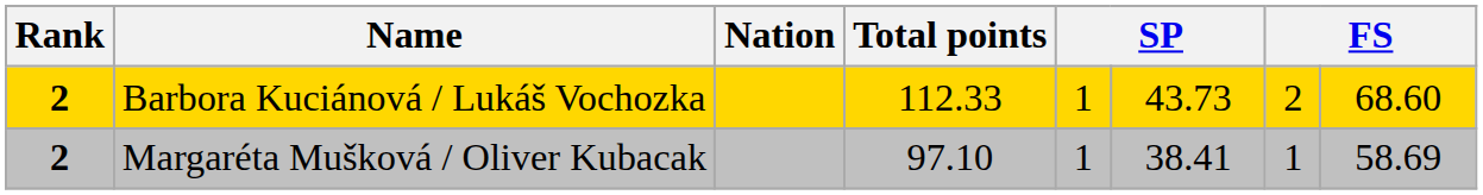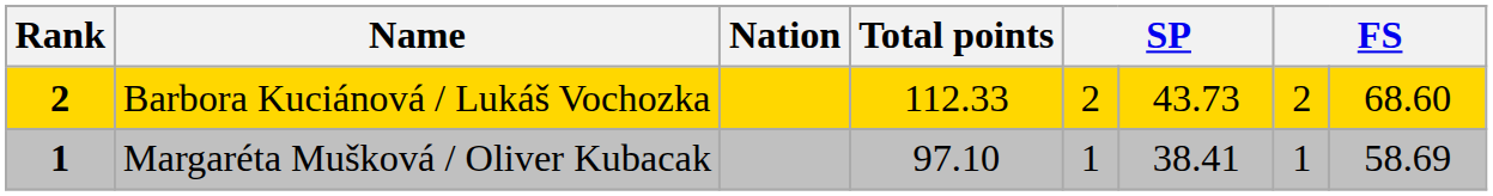 <table class="wikitable sortable">
 <tr>
 <th>Rank</th>
 <th>Name</th>
 <th>Nation</th>
 <th>Total points</th>
 <th colspan="2" width="80px"><a href='#'>SP</a></th>
 <th colspan="2" width="80px"><a href='#'>FS</a></th>
 </tr>
 <tr bgcolor="gold">
 <td align="center"><strong>2</strong></td>
 <td>Barbora Kuciánová / Lukáš Vochozka</td>
 <td></td>
 <td align="center">112.33</td>
-<td align="center">1</td>
+<td align="center">2</td>
 <td align="center">43.73</td>
 <td align="center">2</td>
 <td align="center">68.60</td>
 </tr>
 <tr bgcolor="silver">
-<td align="center"><strong>2</strong></td>
+<td align="center"><strong>1</strong></td>
 <td>Margaréta Mušková / Oliver Kubacak</td>
 <td></td>
 <td align="center">97.10</td>
 <td align="center">1</td>
 <td align="center">38.41</td>
 <td align="center">1</td>
 <td align="center">58.69</td>
 </tr>
 </table>
